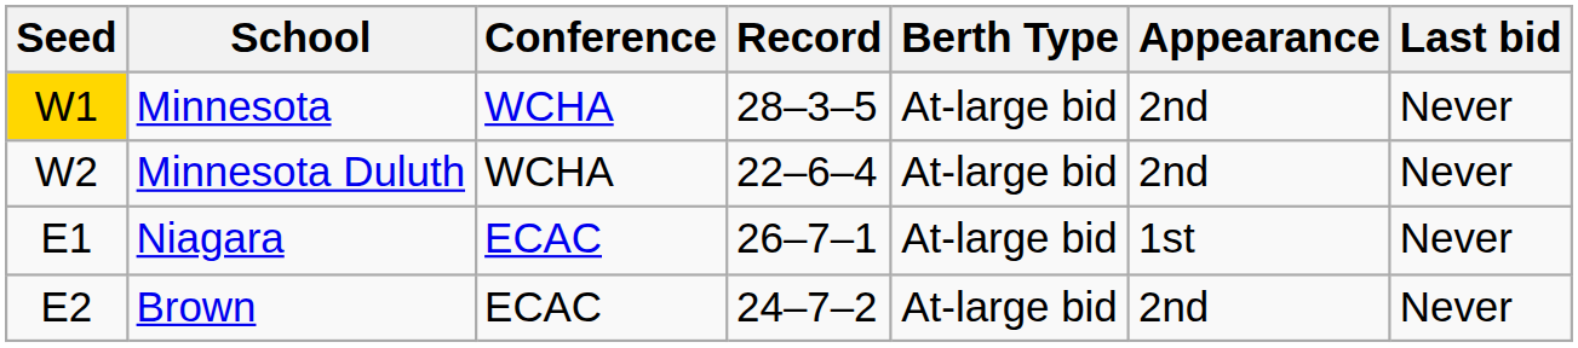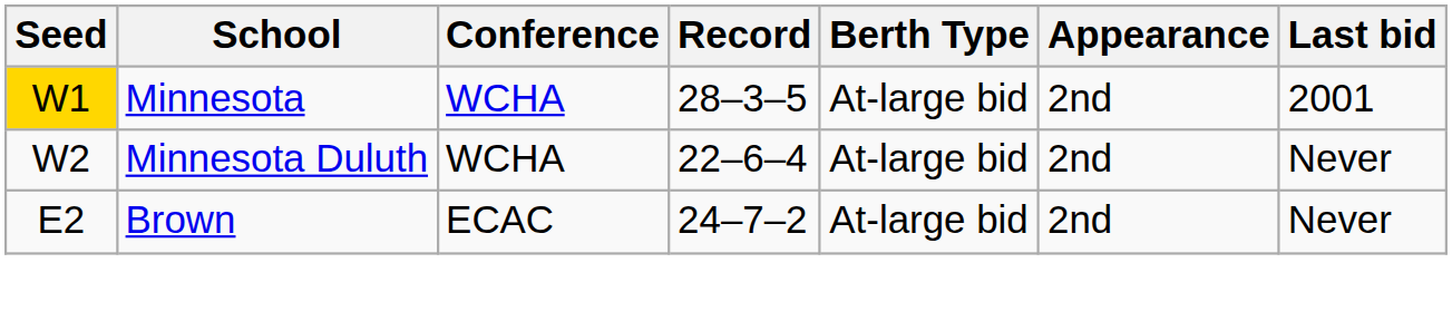 <table class="wikitable">
 <tr>
 <th>Seed</th>
 <th>School</th>
 <th>Conference</th>
 <th>Record</th>
 <th>Berth Type</th>
 <th>Appearance</th>
 <th>Last bid</th>
 </tr>
 <tr>
 <td align=center style="background: gold;">W1</td>
 <td><a href='#'>Minnesota</a></td>
 <td><a href='#'>WCHA</a></td>
 <td>28–3–5</td>
 <td>At-large bid</td>
 <td>2nd</td>
-<td>Never</td>
+<td>2001</td>
 </tr>
 <tr>
 <td align=center>W2</td>
 <td><a href='#'>Minnesota Duluth</a></td>
 <td>WCHA</td>
 <td>22–6–4</td>
 <td>At-large bid</td>
 <td>2nd</td>
-<td>Never</td>
-</tr>
-<tr>
-<td align=center>E1</td>
-<td><a href='#'>Niagara</a></td>
-<td><a href='#'>ECAC</a></td>
-<td>26–7–1</td>
-<td>At-large bid</td>
-<td>1st</td>
 <td>Never</td>
 </tr>
 <tr>
 <td align=center>E2</td>
 <td><a href='#'>Brown</a></td>
 <td>ECAC</td>
 <td>24–7–2</td>
 <td>At-large bid</td>
 <td>2nd</td>
 <td>Never</td>
 </tr>
 </table>
